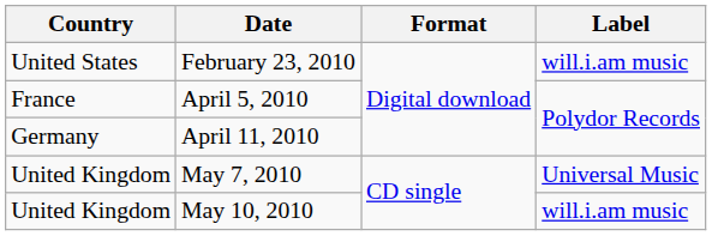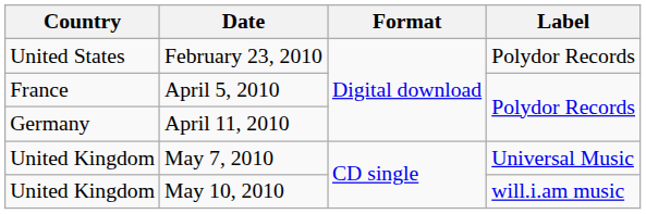 <table class="wikitable">
 <tr>
 <th>Country</th>
 <th>Date</th>
 <th>Format</th>
 <th>Label</th>
 </tr>
 <tr>
 <td>United States</td>
 <td>February 23, 2010</td>
 <td rowspan="3"><a href='#'>Digital download</a></td>
-<td><a href='#'>will.i.am music</a></td>
+<td>Polydor Records</td>
 </tr>
 <tr>
 <td>France</td>
 <td>April 5, 2010</td>
 <td rowspan="2"><a href='#'>Polydor Records</a></td>
 </tr>
 <tr>
 <td>Germany</td>
 <td>April 11, 2010</td>
 </tr>
 <tr>
 <td>United Kingdom</td>
 <td>May 7, 2010</td>
 <td rowspan="2"><a href='#'>CD single</a></td>
 <td><a href='#'>Universal Music</a></td>
 </tr>
 <tr>
 <td>United Kingdom</td>
 <td>May 10, 2010</td>
 <td><a href='#'>will.i.am music</a></td>
 </tr>
 </table>
